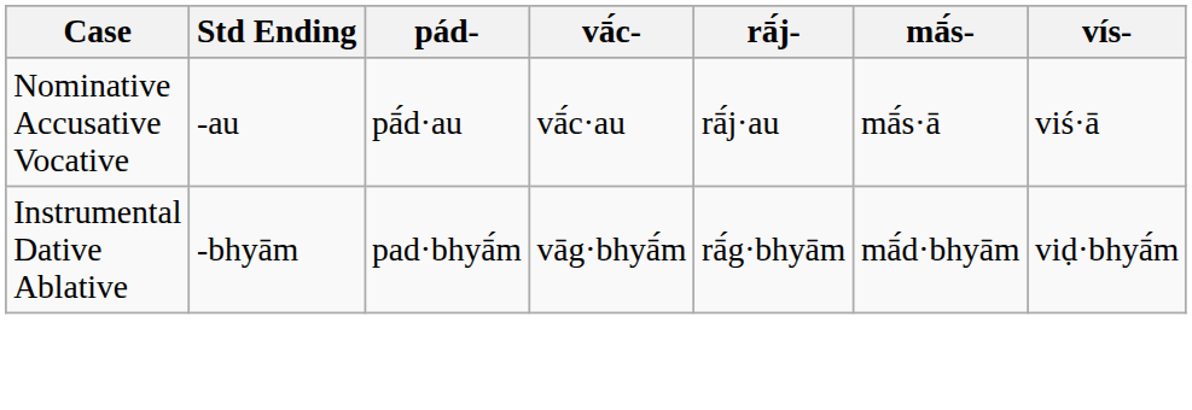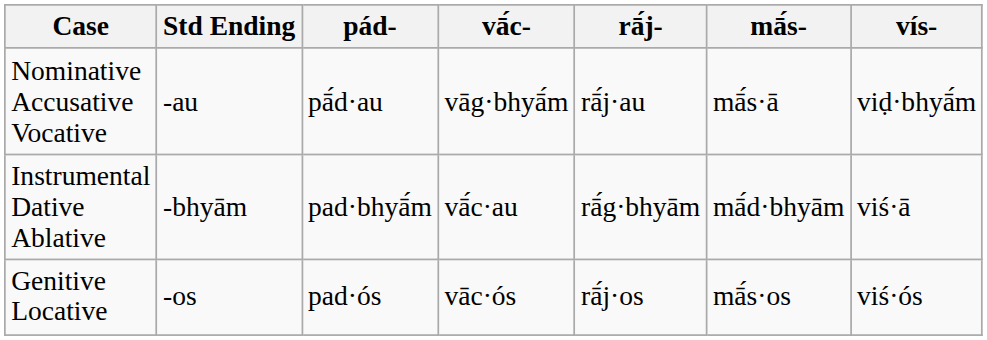 <table class="wikitable">
 <tr>
 <th>Case</th>
 <th>Std Ending</th>
 <th>pád-</th>
 <th>vā́c-</th>
 <th>rā́j-</th>
 <th>mā́s-</th>
 <th>vís-</th>
 </tr>
 <tr>
 <td>Nominative <br> Accusative <br> Vocative</td>
 <td>-au</td>
 <td>pā́d·au</td>
-<td>vā́c·au</td>
+<td>vāg·bhyā́m</td>
 <td>rā́j·au</td>
 <td>mā́s·ā</td>
-<td>viś·ā</td>
+<td>viḍ·bhyā́m</td>
 </tr>
 <tr>
 <td>Instrumental <br> Dative <br> Ablative</td>
 <td>-bhyām</td>
 <td>pad·bhyā́m</td>
-<td>vāg·bhyā́m</td>
+<td>vā́c·au</td>
 <td>rā́g·bhyām</td>
 <td>mā́d·bhyām</td>
-<td>viḍ·bhyā́m</td>
+<td>viś·ā</td>
+</tr>
+<tr>
+<td>Genitive <br> Locative</td>
+<td>-os</td>
+<td>pad·ós</td>
+<td>vāc·ós</td>
+<td>rā́j·os</td>
+<td>mā́s·os</td>
+<td>viś·ós</td>
 </tr>
 </table>
